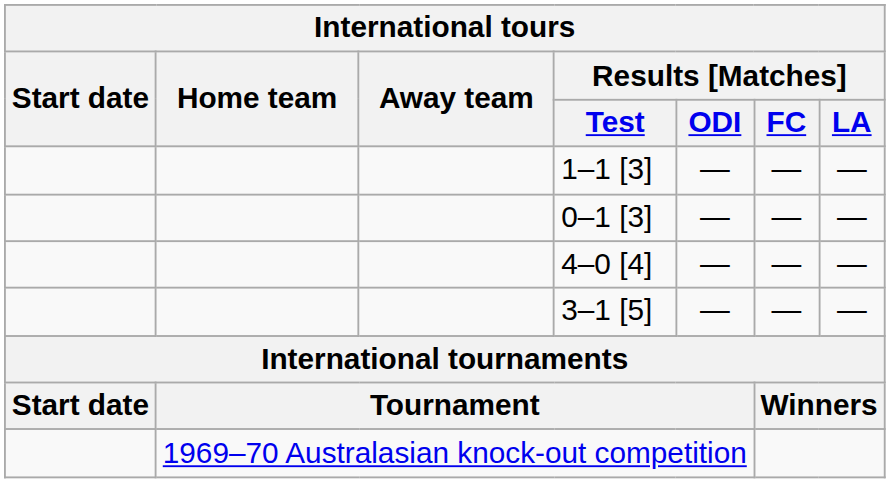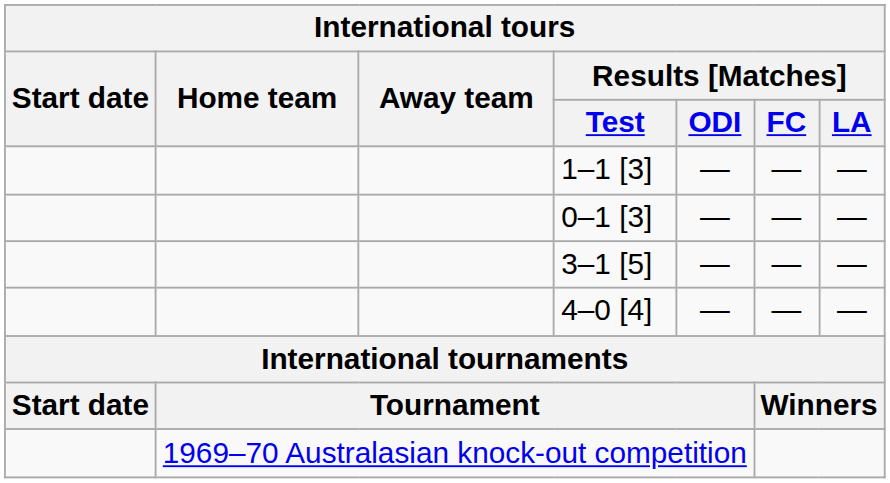 <table class="wikitable">
 <tr>
 <th colspan="7">International tours</th>
 </tr>
 <tr>
 <th rowspan="2">Start date</th>
 <th rowspan="2">Home team</th>
 <th rowspan="2">Away team</th>
 <th colspan="4">Results [Matches]</th>
 </tr>
 <tr>
 <th><a href='#'>Test</a></th>
 <th><a href='#'>ODI</a></th>
 <th><a href='#'>FC</a></th>
 <th><a href='#'>LA</a></th>
 </tr>
 <tr>
 <td><a href='#'></a></td>
 <td></td>
 <td></td>
 <td>1–1 [3]</td>
 <td ; style="text-align:center">—</td>
 <td ; style="text-align:center">—</td>
 <td ; style="text-align:center">—</td>
 </tr>
 <tr>
 <td><a href='#'></a></td>
 <td></td>
 <td></td>
 <td>0–1 [3]</td>
 <td ; style="text-align:center">—</td>
 <td ; style="text-align:center">—</td>
 <td ; style="text-align:center">—</td>
 </tr>
 <tr>
 <td><a href='#'></a></td>
 <td></td>
 <td></td>
-<td>4–0 [4]</td>
+<td>3–1 [5]</td>
 <td ; style="text-align:center">—</td>
 <td ; style="text-align:center">—</td>
 <td ; style="text-align:center">—</td>
 </tr>
 <tr>
 <td><a href='#'></a></td>
 <td></td>
 <td></td>
-<td>3–1 [5]</td>
+<td>4–0 [4]</td>
 <td ; style="text-align:center">—</td>
 <td ; style="text-align:center">—</td>
 <td ; style="text-align:center">—</td>
 </tr>
 <tr>
 <th colspan="7">International tournaments</th>
 </tr>
 <tr>
 <th>Start date</th>
 <th colspan="4">Tournament</th>
 <th colspan="2">Winners</th>
 </tr>
 <tr>
 <td><a href='#'></a></td>
 <td colspan="4"> <a href='#'>1969–70 Australasian knock-out competition</a></td>
 <td colspan="2"></td>
 </tr>
 </table>
